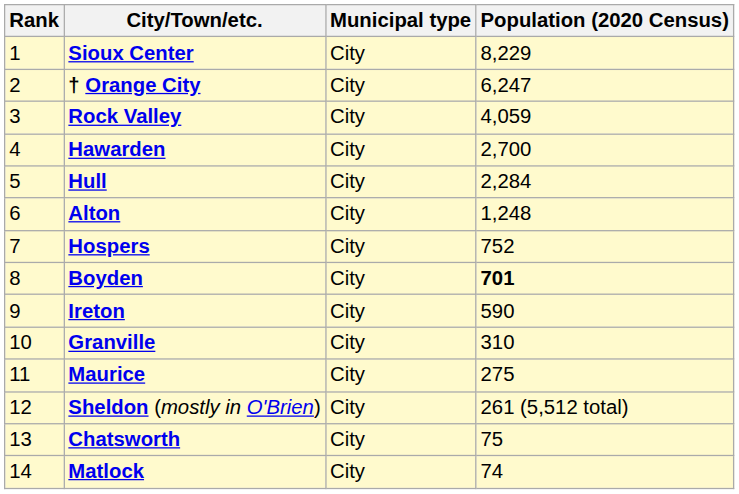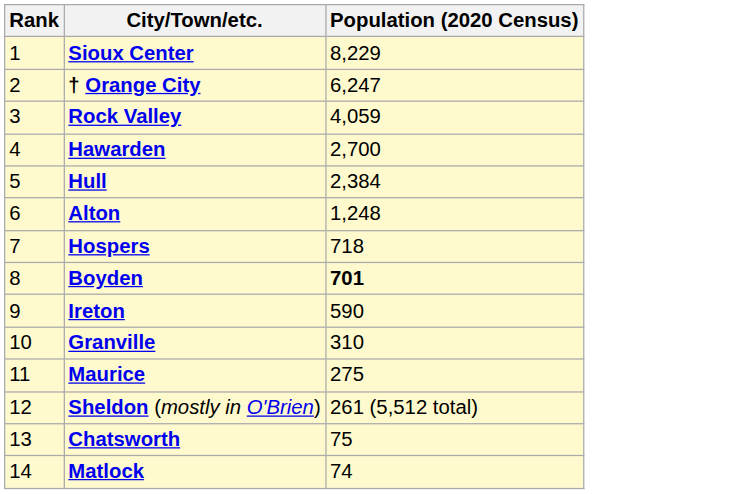 <table class="wikitable sortable">
 <tr>
 <th>Rank</th>
 <th>City/Town/etc.</th>
-<th>Municipal type</th>
 <th>Population (2020 Census)</th>
 </tr>
 <tr style=background-color:#FFFACD>
 <td>1</td>
 <td><strong><a href='#'>Sioux Center</a></strong></td>
-<td>City</td>
 <td>8,229</td>
 </tr>
 <tr style=background-color:#FFFACD>
 <td>2</td>
 <td><strong>†</strong> <strong><a href='#'>Orange City</a></strong></td>
-<td>City</td>
 <td>6,247</td>
 </tr>
 <tr style=background-color:#FFFACD>
 <td>3</td>
 <td><strong><a href='#'>Rock Valley</a></strong></td>
-<td>City</td>
 <td>4,059</td>
 </tr>
 <tr style=background-color:#FFFACD>
 <td>4</td>
 <td><strong><a href='#'>Hawarden</a></strong></td>
-<td>City</td>
 <td>2,700</td>
 </tr>
 <tr style=background-color:#FFFACD>
 <td>5</td>
 <td><strong><a href='#'>Hull</a></strong></td>
-<td>City</td>
-<td>2,284</td>
+<td>2,384</td>
 </tr>
 <tr style=background-color:#FFFACD>
 <td>6</td>
 <td><strong><a href='#'>Alton</a></strong></td>
-<td>City</td>
 <td>1,248</td>
 </tr>
 <tr style=background-color:#FFFACD>
 <td>7</td>
 <td><strong><a href='#'>Hospers</a></strong></td>
-<td>City</td>
-<td>752</td>
+<td>718</td>
 </tr>
 <tr style=background-color:#FFFACD>
 <td>8</td>
 <td><strong><a href='#'>Boyden</a></strong></td>
-<td>City</td>
 <td><strong>701</strong></td>
 </tr>
 <tr style=background-color:#FFFACD>
 <td>9</td>
 <td><strong><a href='#'>Ireton</a></strong></td>
-<td>City</td>
 <td>590</td>
 </tr>
 <tr style=background-color:#FFFACD>
 <td>10</td>
 <td><strong><a href='#'>Granville</a></strong></td>
-<td>City</td>
 <td>310</td>
 </tr>
 <tr style=background-color:#FFFACD>
 <td>11</td>
 <td><strong><a href='#'>Maurice</a></strong></td>
-<td>City</td>
 <td>275</td>
 </tr>
 <tr style=background-color:#FFFACD>
 <td>12</td>
 <td><strong><a href='#'>Sheldon</a></strong> (<em>mostly in <a href='#'>O'Brien</a></em>)</td>
-<td>City</td>
 <td>261 (5,512 total)</td>
 </tr>
 <tr style=background-color:#FFFACD>
 <td>13</td>
 <td><strong><a href='#'>Chatsworth</a></strong></td>
-<td>City</td>
 <td>75</td>
 </tr>
 <tr style=background-color:#FFFACD>
 <td>14</td>
 <td><strong><a href='#'>Matlock</a></strong></td>
-<td>City</td>
 <td>74</td>
 </tr>
 </table>
